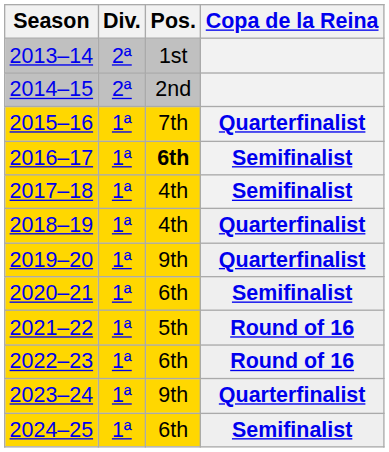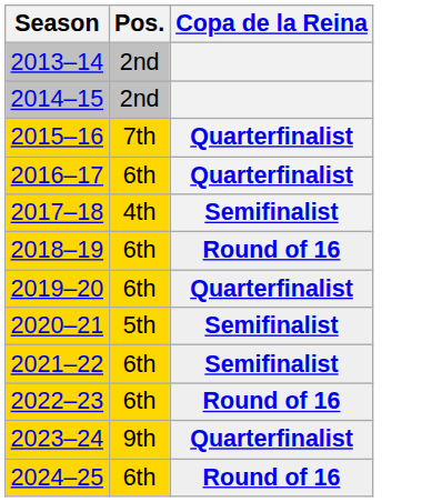 <table class="wikitable" style="text-align:center">
 <tr>
 <th>Season</th>
-<th>Div.</th>
 <th>Pos.</th>
 <th><a href='#'>Copa de la Reina</a></th>
 </tr>
 <tr>
 <td bgcolor=silver><a href='#'>2013–14</a></td>
-<td bgcolor=silver><a href='#'>2ª</a></td>
-<td bgcolor=silver>1st</td>
+<td bgcolor=silver>2nd</td>
 <th></th>
 </tr>
 <tr>
 <td bgcolor=silver><a href='#'>2014–15</a></td>
-<td bgcolor=silver><a href='#'>2ª</a></td>
 <td bgcolor=silver>2nd</td>
 <th></th>
 </tr>
 <tr>
 <td bgcolor=gold><a href='#'>2015–16</a></td>
-<td bgcolor=gold><a href='#'>1ª</a></td>
 <td bgcolor=gold>7th</td>
 <th><a href='#'>Quarterfinalist</a></th>
 </tr>
 <tr>
 <td bgcolor=gold><a href='#'>2016–17</a></td>
-<td bgcolor=gold><a href='#'>1ª</a></td>
-<td bgcolor=gold><strong>6th</strong></td>
-<th><a href='#'>Semifinalist</a></th>
+<td bgcolor=gold>6th</td>
+<th><a href='#'>Quarterfinalist</a></th>
 </tr>
 <tr>
 <td bgcolor=gold><a href='#'>2017–18</a></td>
-<td bgcolor=gold><a href='#'>1ª</a></td>
 <td bgcolor=gold>4th</td>
 <th><a href='#'>Semifinalist</a></th>
 </tr>
 <tr>
 <td style="background:gold;"><a href='#'>2018–19</a></td>
-<td style="background:gold;"><a href='#'>1ª</a></td>
-<td style="background:gold;">4th</td>
-<th style="background:#efefef;"><a href='#'>Quarterfinalist</a></th>
+<td style="background:gold;">6th</td>
+<th style="background:#efefef;"><a href='#'>Round of 16</a></th>
 </tr>
 <tr>
 <td style="background:gold;"><a href='#'>2019–20</a></td>
-<td style="background:gold;"><a href='#'>1ª</a></td>
-<td style="background:gold;">9th</td>
+<td style="background:gold;">6th</td>
 <th style="background:#efefef;"><a href='#'>Quarterfinalist</a></th>
 </tr>
 <tr>
 <td style="background:gold;"><a href='#'>2020–21</a></td>
-<td style="background:gold;"><a href='#'>1ª</a></td>
+<td style="background:gold;">5th</td>
+<th style="background:#efefef;"><a href='#'>Semifinalist</a></th>
+</tr>
+<tr>
+<td style="background:gold;"><a href='#'>2021–22</a></td>
 <td style="background:gold;">6th</td>
 <th style="background:#efefef;"><a href='#'>Semifinalist</a></th>
 </tr>
 <tr>
-<td style="background:gold;"><a href='#'>2021–22</a></td>
-<td style="background:gold;"><a href='#'>1ª</a></td>
-<td style="background:gold;">5th</td>
-<th style="background:#efefef;"><a href='#'>Round of 16</a></th>
-</tr>
-<tr>
 <td style="background:gold;"><a href='#'>2022–23</a></td>
-<td style="background:gold;"><a href='#'>1ª</a></td>
 <td style="background:gold;">6th</td>
 <th style="background:#efefef;"><a href='#'>Round of 16</a></th>
 </tr>
 <tr>
 <td style="background:gold;"><a href='#'>2023–24</a></td>
-<td style="background:gold;"><a href='#'>1ª</a></td>
 <td style="background:gold;">9th</td>
 <th style="background:#efefef;"><a href='#'>Quarterfinalist</a></th>
 </tr>
 <tr>
 <td style="background:gold;"><a href='#'>2024–25</a></td>
-<td style="background:gold;"><a href='#'>1ª</a></td>
 <td style="background:gold;">6th</td>
-<th style="background:#efefef;"><a href='#'>Semifinalist</a></th>
+<th style="background:#efefef;"><a href='#'>Round of 16</a></th>
 </tr>
 </table>
